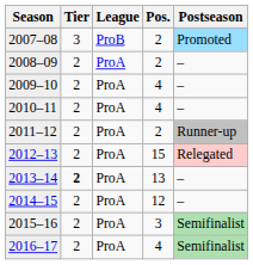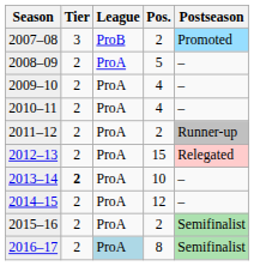 <table class="wikitable" style="font-size:85%">
 <tr>
 <th>Season</th>
 <th>Tier</th>
 <th>League</th>
 <th>Pos.</th>
 <th>Postseason</th>
 </tr>
 <tr>
 <td style="background:#efefef;">2007–08</td>
 <td style="text-align:center;">3</td>
 <td><a href='#'>ProB</a></td>
 <td style="text-align:center;">2</td>
 <td style="background:#97DEFF">Promoted</td>
 </tr>
 <tr>
 <td style="background:#efefef;">2008–09</td>
 <td style="text-align:center;">2</td>
 <td><a href='#'>ProA</a></td>
-<td style="text-align:center;">2</td>
+<td style="text-align:center;">5</td>
 <td>–</td>
 </tr>
 <tr>
 <td style="background:#efefef;">2009–10</td>
 <td style="text-align:center;">2</td>
 <td>ProA</td>
 <td style="text-align:center;">4</td>
 <td>–</td>
 </tr>
 <tr>
 <td style="background:#efefef;">2010–11</td>
 <td style="text-align:center;">2</td>
 <td>ProA</td>
 <td style="text-align:center;">4</td>
 <td>–</td>
 </tr>
 <tr>
 <td style="background:#efefef;">2011–12</td>
 <td style="text-align:center;">2</td>
 <td>ProA</td>
 <td style="text-align:center;">2</td>
 <td style="background:silver">Runner-up</td>
 </tr>
 <tr>
 <td style="background:#efefef;"><a href='#'>2012–13</a></td>
 <td style="text-align:center;">2</td>
 <td>ProA</td>
 <td style="text-align:center;">15</td>
 <td style="background:#fcc;">Relegated</td>
 </tr>
 <tr>
 <td style="background:#efefef;"><a href='#'>2013–14</a></td>
 <td style="text-align:center;"><strong>2</strong></td>
 <td>ProA</td>
-<td style="text-align:center;">13</td>
+<td style="text-align:center;">10</td>
 <td>–</td>
 </tr>
 <tr>
 <td style="background:#efefef;"><a href='#'>2014–15</a></td>
 <td style="text-align:center;">2</td>
 <td>ProA</td>
 <td style="text-align:center;">12</td>
 <td>–</td>
 </tr>
 <tr>
 <td style="background:#efefef;">2015–16</td>
 <td style="text-align:center;">2</td>
 <td>ProA</td>
-<td style="text-align:center;">3</td>
+<td style="text-align:center;">2</td>
 <td bgcolor=#ACE1AF>Semifinalist</td>
 </tr>
 <tr>
 <td style="background:#efefef;"><a href='#'>2016–17</a></td>
 <td style="text-align:center;">2</td>
-<td>ProA</td>
-<td style="text-align:center;">4</td>
+<td style="background: lightblue;">ProA</td>
+<td style="text-align:center;">8</td>
 <td bgcolor=#ACE1AF>Semifinalist</td>
 </tr>
 </table>
